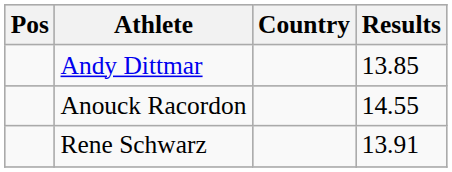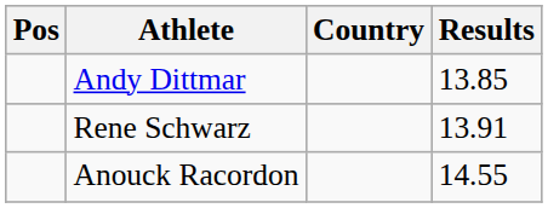 <table class="wikitable wikble">
 <tr>
 <th>Pos</th>
 <th>Athlete</th>
 <th>Country</th>
 <th>Results</th>
 </tr>
 <tr>
 <td align="center"></td>
 <td><a href='#'>Andy Dittmar</a></td>
 <td></td>
 <td>13.85</td>
 </tr>
 <tr>
 <td align="center"></td>
+<td>Rene Schwarz</td>
+<td></td>
+<td>13.91</td>
+</tr>
+<tr>
+<td align="center"></td>
 <td>Anouck Racordon</td>
 <td></td>
 <td>14.55</td>
 </tr>
-<tr>
-<td align="center"></td>
-<td>Rene Schwarz</td>
-<td></td>
-<td>13.91</td>
-</tr>
 </table>
